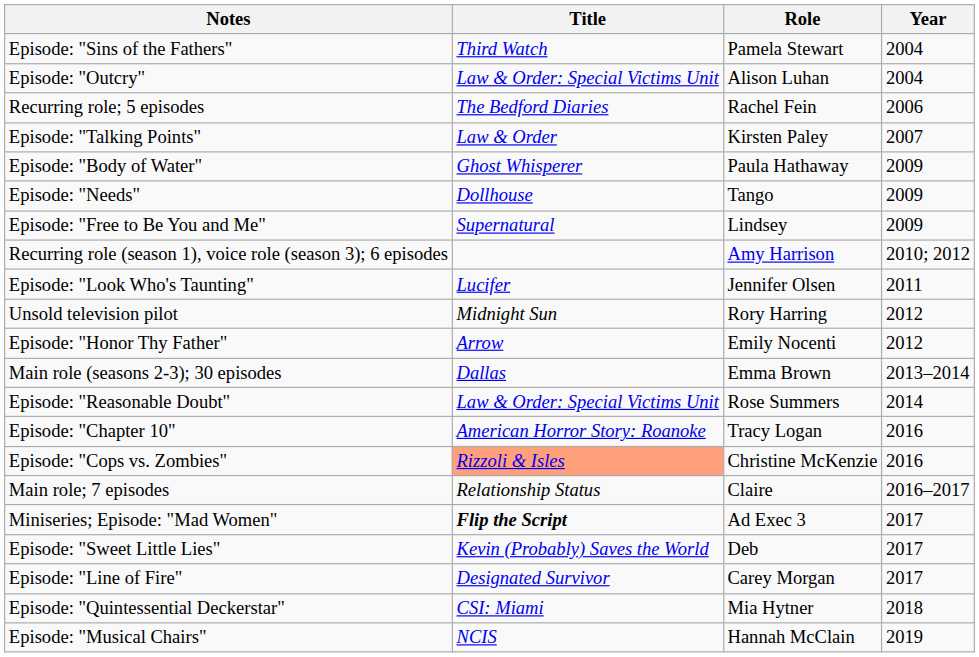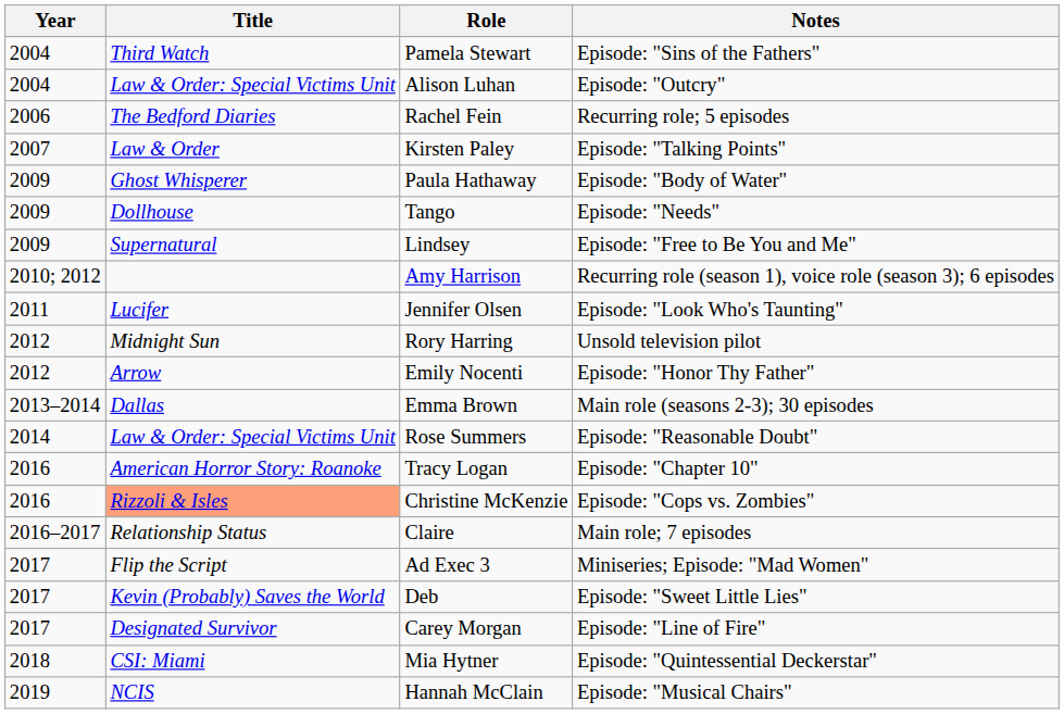 <table class="wikitable sortable">
 <tr>
-<th class="unsortable">Notes</th>
+<th>Year</th>
 <th>Title</th>
 <th>Role</th>
-<th>Year</th>
+<th class="unsortable">Notes</th>
 </tr>
 <tr>
-<td>Episode: "Sins of the Fathers"</td>
+<td>2004</td>
 <td><em><a href='#'>Third Watch</a></em></td>
 <td>Pamela Stewart</td>
-<td>2004</td>
+<td>Episode: "Sins of the Fathers"</td>
 </tr>
 <tr>
-<td>Episode: "Outcry"</td>
+<td>2004</td>
 <td><em><a href='#'>Law & Order: Special Victims Unit</a></em></td>
 <td>Alison Luhan</td>
-<td>2004</td>
+<td>Episode: "Outcry"</td>
 </tr>
 <tr>
-<td>Recurring role; 5 episodes</td>
+<td>2006</td>
 <td><em><a href='#'>The Bedford Diaries</a></em></td>
 <td>Rachel Fein</td>
-<td>2006</td>
+<td>Recurring role; 5 episodes</td>
 </tr>
 <tr>
-<td>Episode: "Talking Points"</td>
+<td>2007</td>
 <td><em><a href='#'>Law & Order</a></em></td>
 <td>Kirsten Paley</td>
-<td>2007</td>
+<td>Episode: "Talking Points"</td>
 </tr>
 <tr>
-<td>Episode: "Body of Water"</td>
+<td>2009</td>
 <td><em><a href='#'>Ghost Whisperer</a></em></td>
 <td>Paula Hathaway</td>
-<td>2009</td>
+<td>Episode: "Body of Water"</td>
 </tr>
 <tr>
-<td>Episode: "Needs"</td>
+<td>2009</td>
 <td><em><a href='#'>Dollhouse</a></em></td>
 <td>Tango</td>
-<td>2009</td>
+<td>Episode: "Needs"</td>
 </tr>
 <tr>
-<td>Episode: "Free to Be You and Me"</td>
+<td>2009</td>
 <td><em><a href='#'>Supernatural</a></em></td>
 <td>Lindsey</td>
-<td>2009</td>
+<td>Episode: "Free to Be You and Me"</td>
 </tr>
 <tr>
-<td>Recurring role (season 1), voice role (season 3); 6 episodes</td>
+<td>2010; 2012</td>
 <td><em></em></td>
 <td><a href='#'>Amy Harrison</a></td>
-<td>2010; 2012</td>
+<td>Recurring role (season 1), voice role (season 3); 6 episodes</td>
 </tr>
 <tr>
-<td>Episode: "Look Who's Taunting"</td>
+<td>2011</td>
 <td><em><a href='#'>Lucifer</a></em></td>
 <td>Jennifer Olsen</td>
-<td>2011</td>
+<td>Episode: "Look Who's Taunting"</td>
 </tr>
 <tr>
-<td>Unsold television pilot</td>
+<td>2012</td>
 <td><em>Midnight Sun</em></td>
 <td>Rory Harring</td>
-<td>2012</td>
+<td>Unsold television pilot</td>
 </tr>
 <tr>
-<td>Episode: "Honor Thy Father"</td>
+<td>2012</td>
 <td><em><a href='#'>Arrow</a></em></td>
 <td>Emily Nocenti</td>
-<td>2012</td>
+<td>Episode: "Honor Thy Father"</td>
 </tr>
 <tr>
-<td>Main role (seasons 2-3); 30 episodes</td>
+<td>2013–2014</td>
 <td><em><a href='#'>Dallas</a></em></td>
 <td>Emma Brown</td>
-<td>2013–2014</td>
+<td>Main role (seasons 2-3); 30 episodes</td>
 </tr>
 <tr>
-<td>Episode: "Reasonable Doubt"</td>
+<td>2014</td>
 <td><em><a href='#'>Law & Order: Special Victims Unit</a></em></td>
 <td>Rose Summers</td>
-<td>2014</td>
+<td>Episode: "Reasonable Doubt"</td>
 </tr>
 <tr>
-<td>Episode: "Chapter 10"</td>
+<td>2016</td>
 <td><em><a href='#'>American Horror Story: Roanoke</a></em></td>
 <td>Tracy Logan</td>
-<td>2016</td>
+<td>Episode: "Chapter 10"</td>
 </tr>
 <tr>
-<td>Episode: "Cops vs. Zombies"</td>
+<td>2016</td>
 <td style="background: lightsalmon;"><em><a href='#'>Rizzoli & Isles</a></em></td>
 <td>Christine McKenzie</td>
-<td>2016</td>
+<td>Episode: "Cops vs. Zombies"</td>
 </tr>
 <tr>
-<td>Main role; 7 episodes</td>
+<td>2016–2017</td>
 <td><em>Relationship Status</em></td>
 <td>Claire</td>
-<td>2016–2017</td>
+<td>Main role; 7 episodes</td>
 </tr>
 <tr>
+<td>2017</td>
+<td><em>Flip the Script</em></td>
+<td>Ad Exec 3</td>
 <td>Miniseries; Episode: "Mad Women"</td>
-<td><strong><em>Flip the Script</em></strong></td>
-<td>Ad Exec 3</td>
-<td>2017</td>
 </tr>
 <tr>
-<td>Episode: "Sweet Little Lies"</td>
+<td>2017</td>
 <td><em><a href='#'>Kevin (Probably) Saves the World</a></em></td>
 <td>Deb</td>
-<td>2017</td>
+<td>Episode: "Sweet Little Lies"</td>
 </tr>
 <tr>
-<td>Episode: "Line of Fire"</td>
+<td>2017</td>
 <td><em><a href='#'>Designated Survivor</a></em></td>
 <td>Carey Morgan</td>
-<td>2017</td>
+<td>Episode: "Line of Fire"</td>
 </tr>
 <tr>
-<td>Episode: "Quintessential Deckerstar"</td>
+<td>2018</td>
 <td><em><a href='#'>CSI: Miami</a></em></td>
 <td>Mia Hytner</td>
-<td>2018</td>
+<td>Episode: "Quintessential Deckerstar"</td>
 </tr>
 <tr>
-<td>Episode: "Musical Chairs"</td>
+<td>2019</td>
 <td><em><a href='#'>NCIS</a></em></td>
 <td>Hannah McClain</td>
-<td>2019</td>
+<td>Episode: "Musical Chairs"</td>
 </tr>
 </table>
